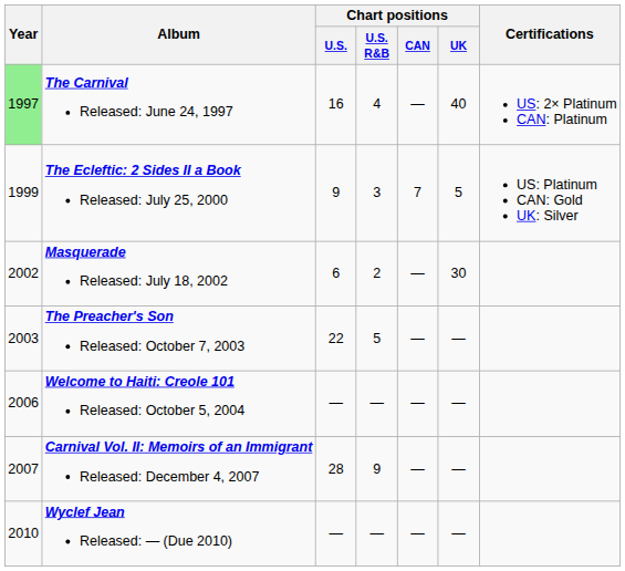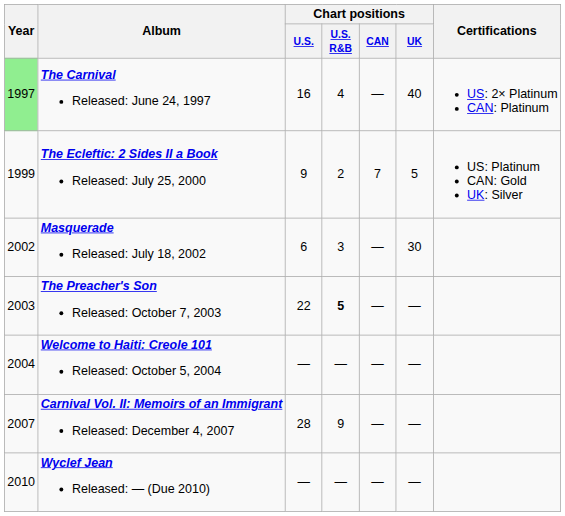 <table class="wikitable">
 <tr>
 <th rowspan="2">Year</th>
 <th rowspan="2">Album</th>
 <th colspan="4">Chart positions</th>
 <th rowspan="2">Certifications</th>
 </tr>
 <tr>
 <th style="text-align:center; width:40px;"><small><a href='#'>U.S.</a></small></th>
 <th style="text-align:center; width:40px;"><small><a href='#'>U.S. R&B</a></small></th>
 <th style="text-align:center; width:40px;"><small><a href='#'>CAN</a></small></th>
 <th style="text-align:center; width:40px;"><small><a href='#'>UK</a></small></th>
 </tr>
 <tr>
 <td style="background: lightgreen;">1997</td>
 <td><strong><em><a href='#'>The Carnival</a></em></strong><br><ul><li>Released: June 24, 1997</li></ul></td>
 <td style="text-align:center;">16</td>
 <td style="text-align:center;">4</td>
 <td style="text-align:center;">—</td>
 <td style="text-align:center;">40</td>
 <td><br><ul><li><a href='#'>US</a>: 2× Platinum</li><li><a href='#'>CAN</a>: Platinum</li></ul></td>
 </tr>
 <tr>
 <td>1999</td>
 <td><strong><em><a href='#'>The Ecleftic: 2 Sides II a Book</a></em></strong><br><ul><li>Released: July 25, 2000</li></ul></td>
 <td style="text-align:center;">9</td>
-<td style="text-align:center;">3</td>
+<td style="text-align:center;">2</td>
 <td style="text-align:center;">7</td>
 <td style="text-align:center;">5</td>
 <td><br><ul><li>US: Platinum</li><li>CAN: Gold</li><li><a href='#'>UK</a>: Silver</li></ul></td>
 </tr>
 <tr>
 <td>2002</td>
 <td><strong><em><a href='#'>Masquerade</a></em></strong><br><ul><li>Released: July 18, 2002</li></ul></td>
 <td style="text-align:center;">6</td>
-<td style="text-align:center;">2</td>
+<td style="text-align:center;">3</td>
 <td style="text-align:center;">—</td>
 <td style="text-align:center;">30</td>
 <td></td>
 </tr>
 <tr>
 <td>2003</td>
 <td><strong><em><a href='#'>The Preacher's Son</a></em></strong><br><ul><li>Released: October 7, 2003</li></ul></td>
 <td style="text-align:center;">22</td>
-<td style="text-align:center;">5</td>
+<td style="text-align:center;"><strong>5</strong></td>
 <td style="text-align:center;">—</td>
 <td style="text-align:center;">—</td>
 <td></td>
 </tr>
 <tr>
-<td>2006</td>
+<td>2004</td>
 <td><strong><em><a href='#'>Welcome to Haiti: Creole 101</a></em></strong><br><ul><li>Released: October 5, 2004</li></ul></td>
 <td style="text-align:center;">—</td>
 <td style="text-align:center;">—</td>
 <td style="text-align:center;">—</td>
 <td style="text-align:center;">—</td>
 <td></td>
 </tr>
 <tr>
 <td>2007</td>
 <td><strong><em><a href='#'>Carnival Vol. II: Memoirs of an Immigrant</a></em></strong><br><ul><li>Released: December 4, 2007</li></ul></td>
 <td style="text-align:center;">28</td>
 <td style="text-align:center;">9</td>
 <td style="text-align:center;">—</td>
 <td style="text-align:center;">—</td>
 <td></td>
 </tr>
 <tr>
 <td>2010</td>
 <td><strong><em><a href='#'>Wyclef Jean</a></em></strong><br><ul><li>Released: — (Due 2010)</li></ul></td>
 <td style="text-align:center;">—</td>
 <td style="text-align:center;">—</td>
 <td style="text-align:center;">—</td>
 <td style="text-align:center;">—</td>
 <td></td>
 </tr>
 </table>
